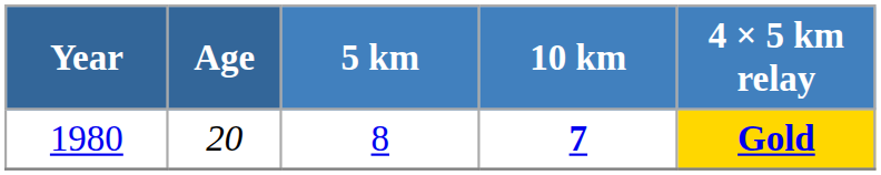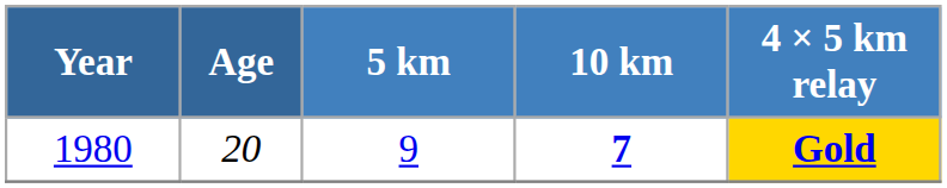 <table class="wikitable" style="font-size:95%; text-align:center; border:grey solid 1px; border-collapse:collapse; background:#ffffff;">
 <tr>
 <th style="background-color:#369; color:white; width:60px;"> Year </th>
 <th style="background-color:#369; color:white; width:40px;"> Age </th>
 <th style="background-color:#4180be; color:white; width:75px;"> 5 km </th>
 <th style="background-color:#4180be; color:white; width:75px;"> 10 km </th>
 <th style="background-color:#4180be; color:white; width:75px;"> 4 × 5 km <br> relay </th>
 </tr>
 <tr>
 <td><a href='#'>1980</a></td>
 <td><em>20</em></td>
-<td><a href='#'>8</a></td>
+<td><a href='#'>9</a></td>
 <td><strong><a href='#'>7</a></strong></td>
 <td style="background:gold;"><a href='#'><strong>Gold</strong></a></td>
 </tr>
 <tr>
 </tr>
 </table>
